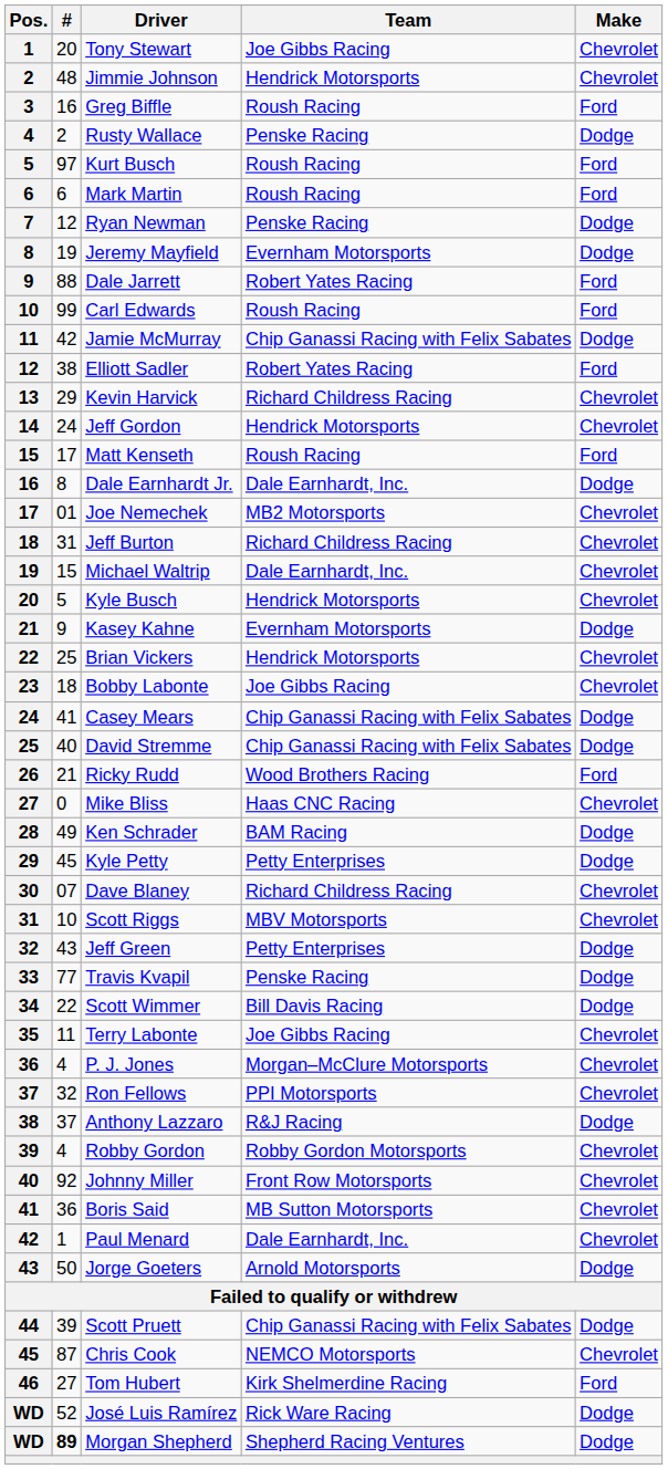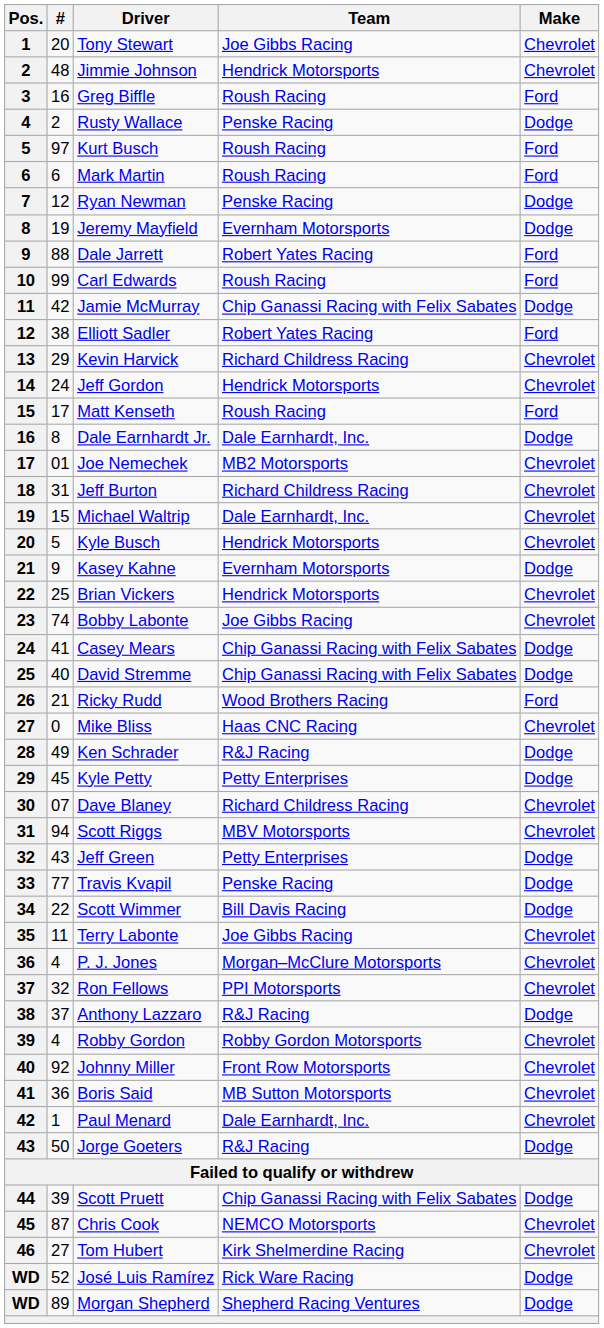 <table class="wikitable" style="font-size:95%">
 <tr>
 <th>Pos.</th>
 <th>#</th>
 <th>Driver</th>
 <th>Team</th>
 <th>Make</th>
 </tr>
 <tr>
 <th>1</th>
 <td>20</td>
 <td><a href='#'>Tony Stewart</a></td>
 <td><a href='#'>Joe Gibbs Racing</a></td>
 <td><a href='#'>Chevrolet</a></td>
 </tr>
 <tr>
 <th>2</th>
 <td>48</td>
 <td><a href='#'>Jimmie Johnson</a></td>
 <td><a href='#'>Hendrick Motorsports</a></td>
 <td><a href='#'>Chevrolet</a></td>
 </tr>
 <tr>
 <th>3</th>
 <td>16</td>
 <td><a href='#'>Greg Biffle</a></td>
 <td><a href='#'>Roush Racing</a></td>
 <td><a href='#'>Ford</a></td>
 </tr>
 <tr>
 <th>4</th>
 <td>2</td>
 <td><a href='#'>Rusty Wallace</a></td>
 <td><a href='#'>Penske Racing</a></td>
 <td><a href='#'>Dodge</a></td>
 </tr>
 <tr>
 <th>5</th>
 <td>97</td>
 <td><a href='#'>Kurt Busch</a></td>
 <td><a href='#'>Roush Racing</a></td>
 <td><a href='#'>Ford</a></td>
 </tr>
 <tr>
 <th>6</th>
 <td>6</td>
 <td><a href='#'>Mark Martin</a></td>
 <td><a href='#'>Roush Racing</a></td>
 <td><a href='#'>Ford</a></td>
 </tr>
 <tr>
 <th>7</th>
 <td>12</td>
 <td><a href='#'>Ryan Newman</a></td>
 <td><a href='#'>Penske Racing</a></td>
 <td><a href='#'>Dodge</a></td>
 </tr>
 <tr>
 <th>8</th>
 <td>19</td>
 <td><a href='#'>Jeremy Mayfield</a></td>
 <td><a href='#'>Evernham Motorsports</a></td>
 <td><a href='#'>Dodge</a></td>
 </tr>
 <tr>
 <th>9</th>
 <td>88</td>
 <td><a href='#'>Dale Jarrett</a></td>
 <td><a href='#'>Robert Yates Racing</a></td>
 <td><a href='#'>Ford</a></td>
 </tr>
 <tr>
 <th>10</th>
 <td>99</td>
 <td><a href='#'>Carl Edwards</a></td>
 <td><a href='#'>Roush Racing</a></td>
 <td><a href='#'>Ford</a></td>
 </tr>
 <tr>
 <th>11</th>
 <td>42</td>
 <td><a href='#'>Jamie McMurray</a></td>
 <td><a href='#'>Chip Ganassi Racing with Felix Sabates</a></td>
 <td><a href='#'>Dodge</a></td>
 </tr>
 <tr>
 <th>12</th>
 <td>38</td>
 <td><a href='#'>Elliott Sadler</a></td>
 <td><a href='#'>Robert Yates Racing</a></td>
 <td><a href='#'>Ford</a></td>
 </tr>
 <tr>
 <th>13</th>
 <td>29</td>
 <td><a href='#'>Kevin Harvick</a></td>
 <td><a href='#'>Richard Childress Racing</a></td>
 <td><a href='#'>Chevrolet</a></td>
 </tr>
 <tr>
 <th>14</th>
 <td>24</td>
 <td><a href='#'>Jeff Gordon</a></td>
 <td><a href='#'>Hendrick Motorsports</a></td>
 <td><a href='#'>Chevrolet</a></td>
 </tr>
 <tr>
 <th>15</th>
 <td>17</td>
 <td><a href='#'>Matt Kenseth</a></td>
 <td><a href='#'>Roush Racing</a></td>
 <td><a href='#'>Ford</a></td>
 </tr>
 <tr>
 <th>16</th>
 <td>8</td>
 <td><a href='#'>Dale Earnhardt Jr.</a></td>
 <td><a href='#'>Dale Earnhardt, Inc.</a></td>
 <td><a href='#'>Dodge</a></td>
 </tr>
 <tr>
 <th>17</th>
 <td>01</td>
 <td><a href='#'>Joe Nemechek</a></td>
 <td><a href='#'>MB2 Motorsports</a></td>
 <td><a href='#'>Chevrolet</a></td>
 </tr>
 <tr>
 <th>18</th>
 <td>31</td>
 <td><a href='#'>Jeff Burton</a></td>
 <td><a href='#'>Richard Childress Racing</a></td>
 <td><a href='#'>Chevrolet</a></td>
 </tr>
 <tr>
 <th>19</th>
 <td>15</td>
 <td><a href='#'>Michael Waltrip</a></td>
 <td><a href='#'>Dale Earnhardt, Inc.</a></td>
 <td><a href='#'>Chevrolet</a></td>
 </tr>
 <tr>
 <th>20</th>
 <td>5</td>
 <td><a href='#'>Kyle Busch</a></td>
 <td><a href='#'>Hendrick Motorsports</a></td>
 <td><a href='#'>Chevrolet</a></td>
 </tr>
 <tr>
 <th>21</th>
 <td>9</td>
 <td><a href='#'>Kasey Kahne</a></td>
 <td><a href='#'>Evernham Motorsports</a></td>
 <td><a href='#'>Dodge</a></td>
 </tr>
 <tr>
 <th>22</th>
 <td>25</td>
 <td><a href='#'>Brian Vickers</a></td>
 <td><a href='#'>Hendrick Motorsports</a></td>
 <td><a href='#'>Chevrolet</a></td>
 </tr>
 <tr>
 <th>23</th>
-<td>18</td>
+<td>74</td>
 <td><a href='#'>Bobby Labonte</a></td>
 <td><a href='#'>Joe Gibbs Racing</a></td>
 <td><a href='#'>Chevrolet</a></td>
 </tr>
 <tr>
 <th>24</th>
 <td>41</td>
 <td><a href='#'>Casey Mears</a></td>
 <td><a href='#'>Chip Ganassi Racing with Felix Sabates</a></td>
 <td><a href='#'>Dodge</a></td>
 </tr>
 <tr>
 <th>25</th>
 <td>40</td>
 <td><a href='#'>David Stremme</a></td>
 <td><a href='#'>Chip Ganassi Racing with Felix Sabates</a></td>
 <td><a href='#'>Dodge</a></td>
 </tr>
 <tr>
 <th>26</th>
 <td>21</td>
 <td><a href='#'>Ricky Rudd</a></td>
 <td><a href='#'>Wood Brothers Racing</a></td>
 <td><a href='#'>Ford</a></td>
 </tr>
 <tr>
 <th>27</th>
 <td>0</td>
 <td><a href='#'>Mike Bliss</a></td>
 <td><a href='#'>Haas CNC Racing</a></td>
 <td><a href='#'>Chevrolet</a></td>
 </tr>
 <tr>
 <th>28</th>
 <td>49</td>
 <td><a href='#'>Ken Schrader</a></td>
-<td><a href='#'>BAM Racing</a></td>
+<td><a href='#'>R&J Racing</a></td>
 <td><a href='#'>Dodge</a></td>
 </tr>
 <tr>
 <th>29</th>
 <td>45</td>
 <td><a href='#'>Kyle Petty</a></td>
 <td><a href='#'>Petty Enterprises</a></td>
 <td><a href='#'>Dodge</a></td>
 </tr>
 <tr>
 <th>30</th>
 <td>07</td>
 <td><a href='#'>Dave Blaney</a></td>
 <td><a href='#'>Richard Childress Racing</a></td>
 <td><a href='#'>Chevrolet</a></td>
 </tr>
 <tr>
 <th>31</th>
-<td>10</td>
+<td>94</td>
 <td><a href='#'>Scott Riggs</a></td>
 <td><a href='#'>MBV Motorsports</a></td>
 <td><a href='#'>Chevrolet</a></td>
 </tr>
 <tr>
 <th>32</th>
 <td>43</td>
 <td><a href='#'>Jeff Green</a></td>
 <td><a href='#'>Petty Enterprises</a></td>
 <td><a href='#'>Dodge</a></td>
 </tr>
 <tr>
 <th>33</th>
 <td>77</td>
 <td><a href='#'>Travis Kvapil</a></td>
 <td><a href='#'>Penske Racing</a></td>
 <td><a href='#'>Dodge</a></td>
 </tr>
 <tr>
 <th>34</th>
 <td>22</td>
 <td><a href='#'>Scott Wimmer</a></td>
 <td><a href='#'>Bill Davis Racing</a></td>
 <td><a href='#'>Dodge</a></td>
 </tr>
 <tr>
 <th>35</th>
 <td>11</td>
 <td><a href='#'>Terry Labonte</a></td>
 <td><a href='#'>Joe Gibbs Racing</a></td>
 <td><a href='#'>Chevrolet</a></td>
 </tr>
 <tr>
 <th>36</th>
 <td>4</td>
 <td><a href='#'>P. J. Jones</a></td>
 <td><a href='#'>Morgan–McClure Motorsports</a></td>
 <td><a href='#'>Chevrolet</a></td>
 </tr>
 <tr>
 <th>37</th>
 <td>32</td>
 <td><a href='#'>Ron Fellows</a></td>
 <td><a href='#'>PPI Motorsports</a></td>
 <td><a href='#'>Chevrolet</a></td>
 </tr>
 <tr>
 <th>38</th>
 <td>37</td>
 <td><a href='#'>Anthony Lazzaro</a></td>
 <td><a href='#'>R&J Racing</a></td>
 <td><a href='#'>Dodge</a></td>
 </tr>
 <tr>
 <th>39</th>
 <td>4</td>
 <td><a href='#'>Robby Gordon</a></td>
 <td><a href='#'>Robby Gordon Motorsports</a></td>
 <td><a href='#'>Chevrolet</a></td>
 </tr>
 <tr>
 <th>40</th>
 <td>92</td>
 <td><a href='#'>Johnny Miller</a></td>
 <td><a href='#'>Front Row Motorsports</a></td>
 <td><a href='#'>Chevrolet</a></td>
 </tr>
 <tr>
 <th>41</th>
 <td>36</td>
 <td><a href='#'>Boris Said</a></td>
 <td><a href='#'>MB Sutton Motorsports</a></td>
 <td><a href='#'>Chevrolet</a></td>
 </tr>
 <tr>
 <th>42</th>
 <td>1</td>
 <td><a href='#'>Paul Menard</a></td>
 <td><a href='#'>Dale Earnhardt, Inc.</a></td>
 <td><a href='#'>Chevrolet</a></td>
 </tr>
 <tr>
 <th>43</th>
 <td>50</td>
 <td><a href='#'>Jorge Goeters</a></td>
-<td><a href='#'>Arnold Motorsports</a></td>
+<td><a href='#'>R&J Racing</a></td>
 <td><a href='#'>Dodge</a></td>
 </tr>
 <tr>
 <th colspan="5">Failed to qualify or withdrew</th>
 </tr>
 <tr>
 <th>44</th>
 <td>39</td>
 <td><a href='#'>Scott Pruett</a></td>
 <td><a href='#'>Chip Ganassi Racing with Felix Sabates</a></td>
 <td><a href='#'>Dodge</a></td>
 </tr>
 <tr>
 <th>45</th>
 <td>87</td>
 <td><a href='#'>Chris Cook</a></td>
 <td><a href='#'>NEMCO Motorsports</a></td>
 <td><a href='#'>Chevrolet</a></td>
 </tr>
 <tr>
 <th>46</th>
 <td>27</td>
 <td><a href='#'>Tom Hubert</a></td>
 <td><a href='#'>Kirk Shelmerdine Racing</a></td>
-<td><a href='#'>Ford</a></td>
+<td><a href='#'>Chevrolet</a></td>
 </tr>
 <tr>
 <th>WD</th>
 <td>52</td>
 <td><a href='#'>José Luis Ramírez</a></td>
 <td><a href='#'>Rick Ware Racing</a></td>
 <td><a href='#'>Dodge</a></td>
 </tr>
 <tr>
 <th>WD</th>
-<td><strong>89</strong></td>
+<td>89</td>
 <td><a href='#'>Morgan Shepherd</a></td>
 <td><a href='#'>Shepherd Racing Ventures</a></td>
 <td><a href='#'>Dodge</a></td>
 </tr>
 <tr>
 <th colspan="5"></th>
 </tr>
 </table>
